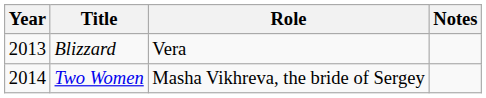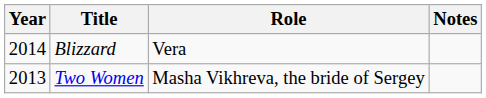 <table class="wikitable sortable">
 <tr>
 <th>Year</th>
 <th>Title</th>
 <th>Role</th>
 <th>Notes</th>
 </tr>
 <tr>
-<td>2013</td>
+<td>2014</td>
 <td><em>Blizzard</em></td>
 <td>Vera</td>
 <td></td>
 </tr>
 <tr>
-<td>2014</td>
+<td>2013</td>
 <td><em><a href='#'>Two Women</a></em></td>
 <td>Masha Vikhreva, the bride of Sergey</td>
 <td></td>
 </tr>
 </table>
